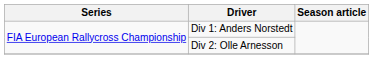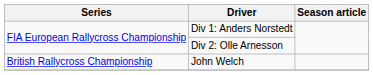 <table class="wikitable" style="font-size: 87%;">
 <tr>
 <th>Series</th>
 <th>Driver</th>
 <th>Season article</th>
 </tr>
 <tr>
 <td rowspan=2><a href='#'>FIA European Rallycross Championship</a></td>
 <td>Div 1:  Anders Norstedt</td>
 <td rowspan=2></td>
 </tr>
 <tr>
 <td>Div 2:  Olle Arnesson</td>
 </tr>
 <tr>
+<td><a href='#'>British Rallycross Championship</a></td>
+<td> John Welch</td>
+<td></td>
+</tr>
+<tr>
 </tr>
 </table>
